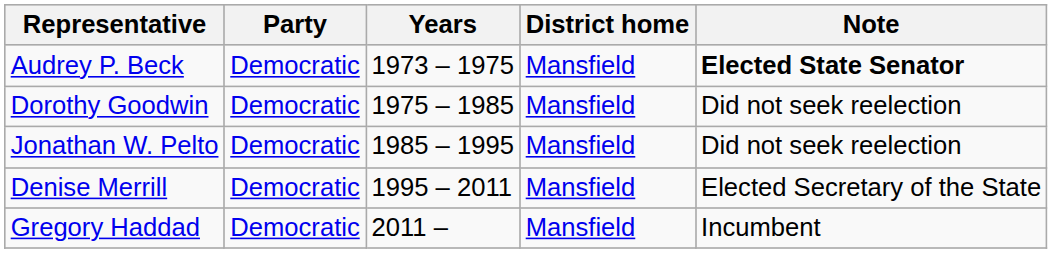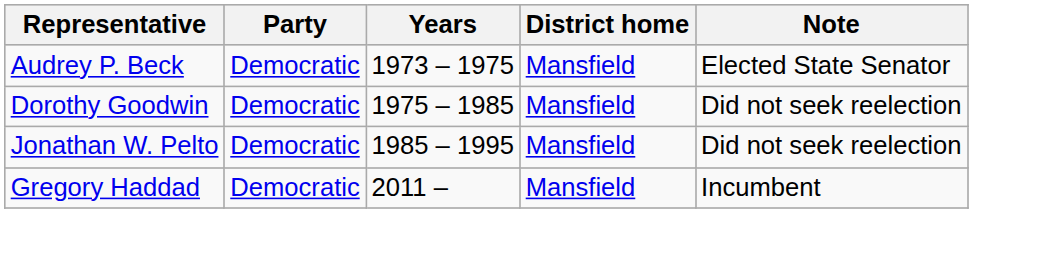 <table class=wikitable>
 <tr valign=bottom>
 <th>Representative</th>
 <th>Party</th>
 <th>Years</th>
 <th>District home</th>
 <th>Note</th>
 </tr>
 <tr>
 <td><a href='#'>Audrey P. Beck</a></td>
 <td><a href='#'>Democratic</a></td>
 <td>1973 – 1975</td>
 <td><a href='#'>Mansfield</a></td>
-<td><strong>Elected State Senator</strong></td>
+<td>Elected State Senator</td>
 </tr>
 <tr>
 <td><a href='#'>Dorothy Goodwin</a></td>
 <td><a href='#'>Democratic</a></td>
 <td>1975 – 1985</td>
 <td><a href='#'>Mansfield</a></td>
 <td>Did not seek reelection</td>
 </tr>
 <tr>
 <td><a href='#'>Jonathan W. Pelto</a></td>
 <td><a href='#'>Democratic</a></td>
 <td>1985 – 1995</td>
 <td><a href='#'>Mansfield</a></td>
 <td>Did not seek reelection</td>
 </tr>
 <tr>
-<td><a href='#'>Denise Merrill</a></td>
-<td><a href='#'>Democratic</a></td>
-<td>1995 – 2011</td>
-<td><a href='#'>Mansfield</a></td>
-<td>Elected Secretary of the State</td>
-</tr>
-<tr>
 <td><a href='#'>Gregory Haddad</a></td>
 <td><a href='#'>Democratic</a></td>
 <td>2011 –</td>
 <td><a href='#'>Mansfield</a></td>
 <td>Incumbent</td>
 </tr>
 </table>
